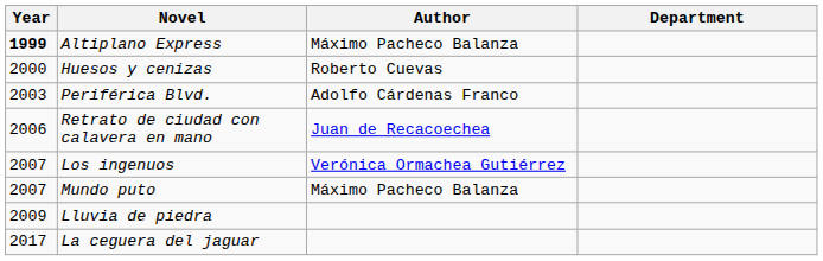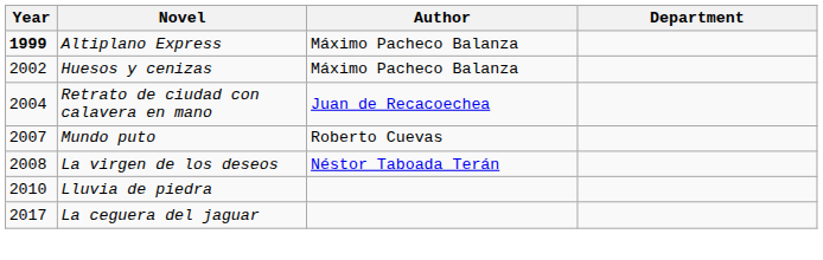 <table class="wikitable" style="width: 76%">
 <tr>
 <th style="width:3%">Year</th>
 <th style="width:24%">Novel</th>
 <th style="width:26%">Author</th>
 <th style="width:23%">Department</th>
 </tr>
 <tr>
 <td><strong>1999</strong></td>
 <td><em>Altiplano Express</em></td>
 <td>Máximo Pacheco Balanza</td>
 <td></td>
 </tr>
 <tr>
-<td>2000</td>
+<td>2002</td>
 <td><em>Huesos y cenizas</em></td>
-<td>Roberto Cuevas</td>
+<td>Máximo Pacheco Balanza</td>
 <td></td>
 </tr>
 <tr>
-<td>2003</td>
-<td><em>Periférica Blvd.</em></td>
-<td>Adolfo Cárdenas Franco</td>
-<td></td>
-</tr>
-<tr>
-<td>2006</td>
+<td>2004</td>
 <td><em>Retrato de ciudad con calavera en mano</em></td>
 <td><a href='#'>Juan de Recacoechea</a></td>
 <td></td>
 </tr>
 <tr>
 <td>2007</td>
-<td><em>Los ingenuos</em></td>
-<td><a href='#'>Verónica Ormachea Gutiérrez</a></td>
+<td><em>Mundo puto</em></td>
+<td>Roberto Cuevas</td>
 <td></td>
 </tr>
 <tr>
-<td>2007</td>
-<td><em>Mundo puto</em></td>
-<td>Máximo Pacheco Balanza</td>
+<td>2008</td>
+<td><em>La virgen de los deseos</em></td>
+<td><a href='#'>Néstor Taboada Terán</a></td>
 <td></td>
 </tr>
 <tr>
-<td>2009</td>
+<td>2010</td>
 <td><em>Lluvia de piedra</em></td>
 <td></td>
 <td></td>
 </tr>
 <tr>
 <td>2017</td>
 <td><em>La ceguera del jaguar</em></td>
 <td></td>
 <td></td>
 </tr>
 </table>
